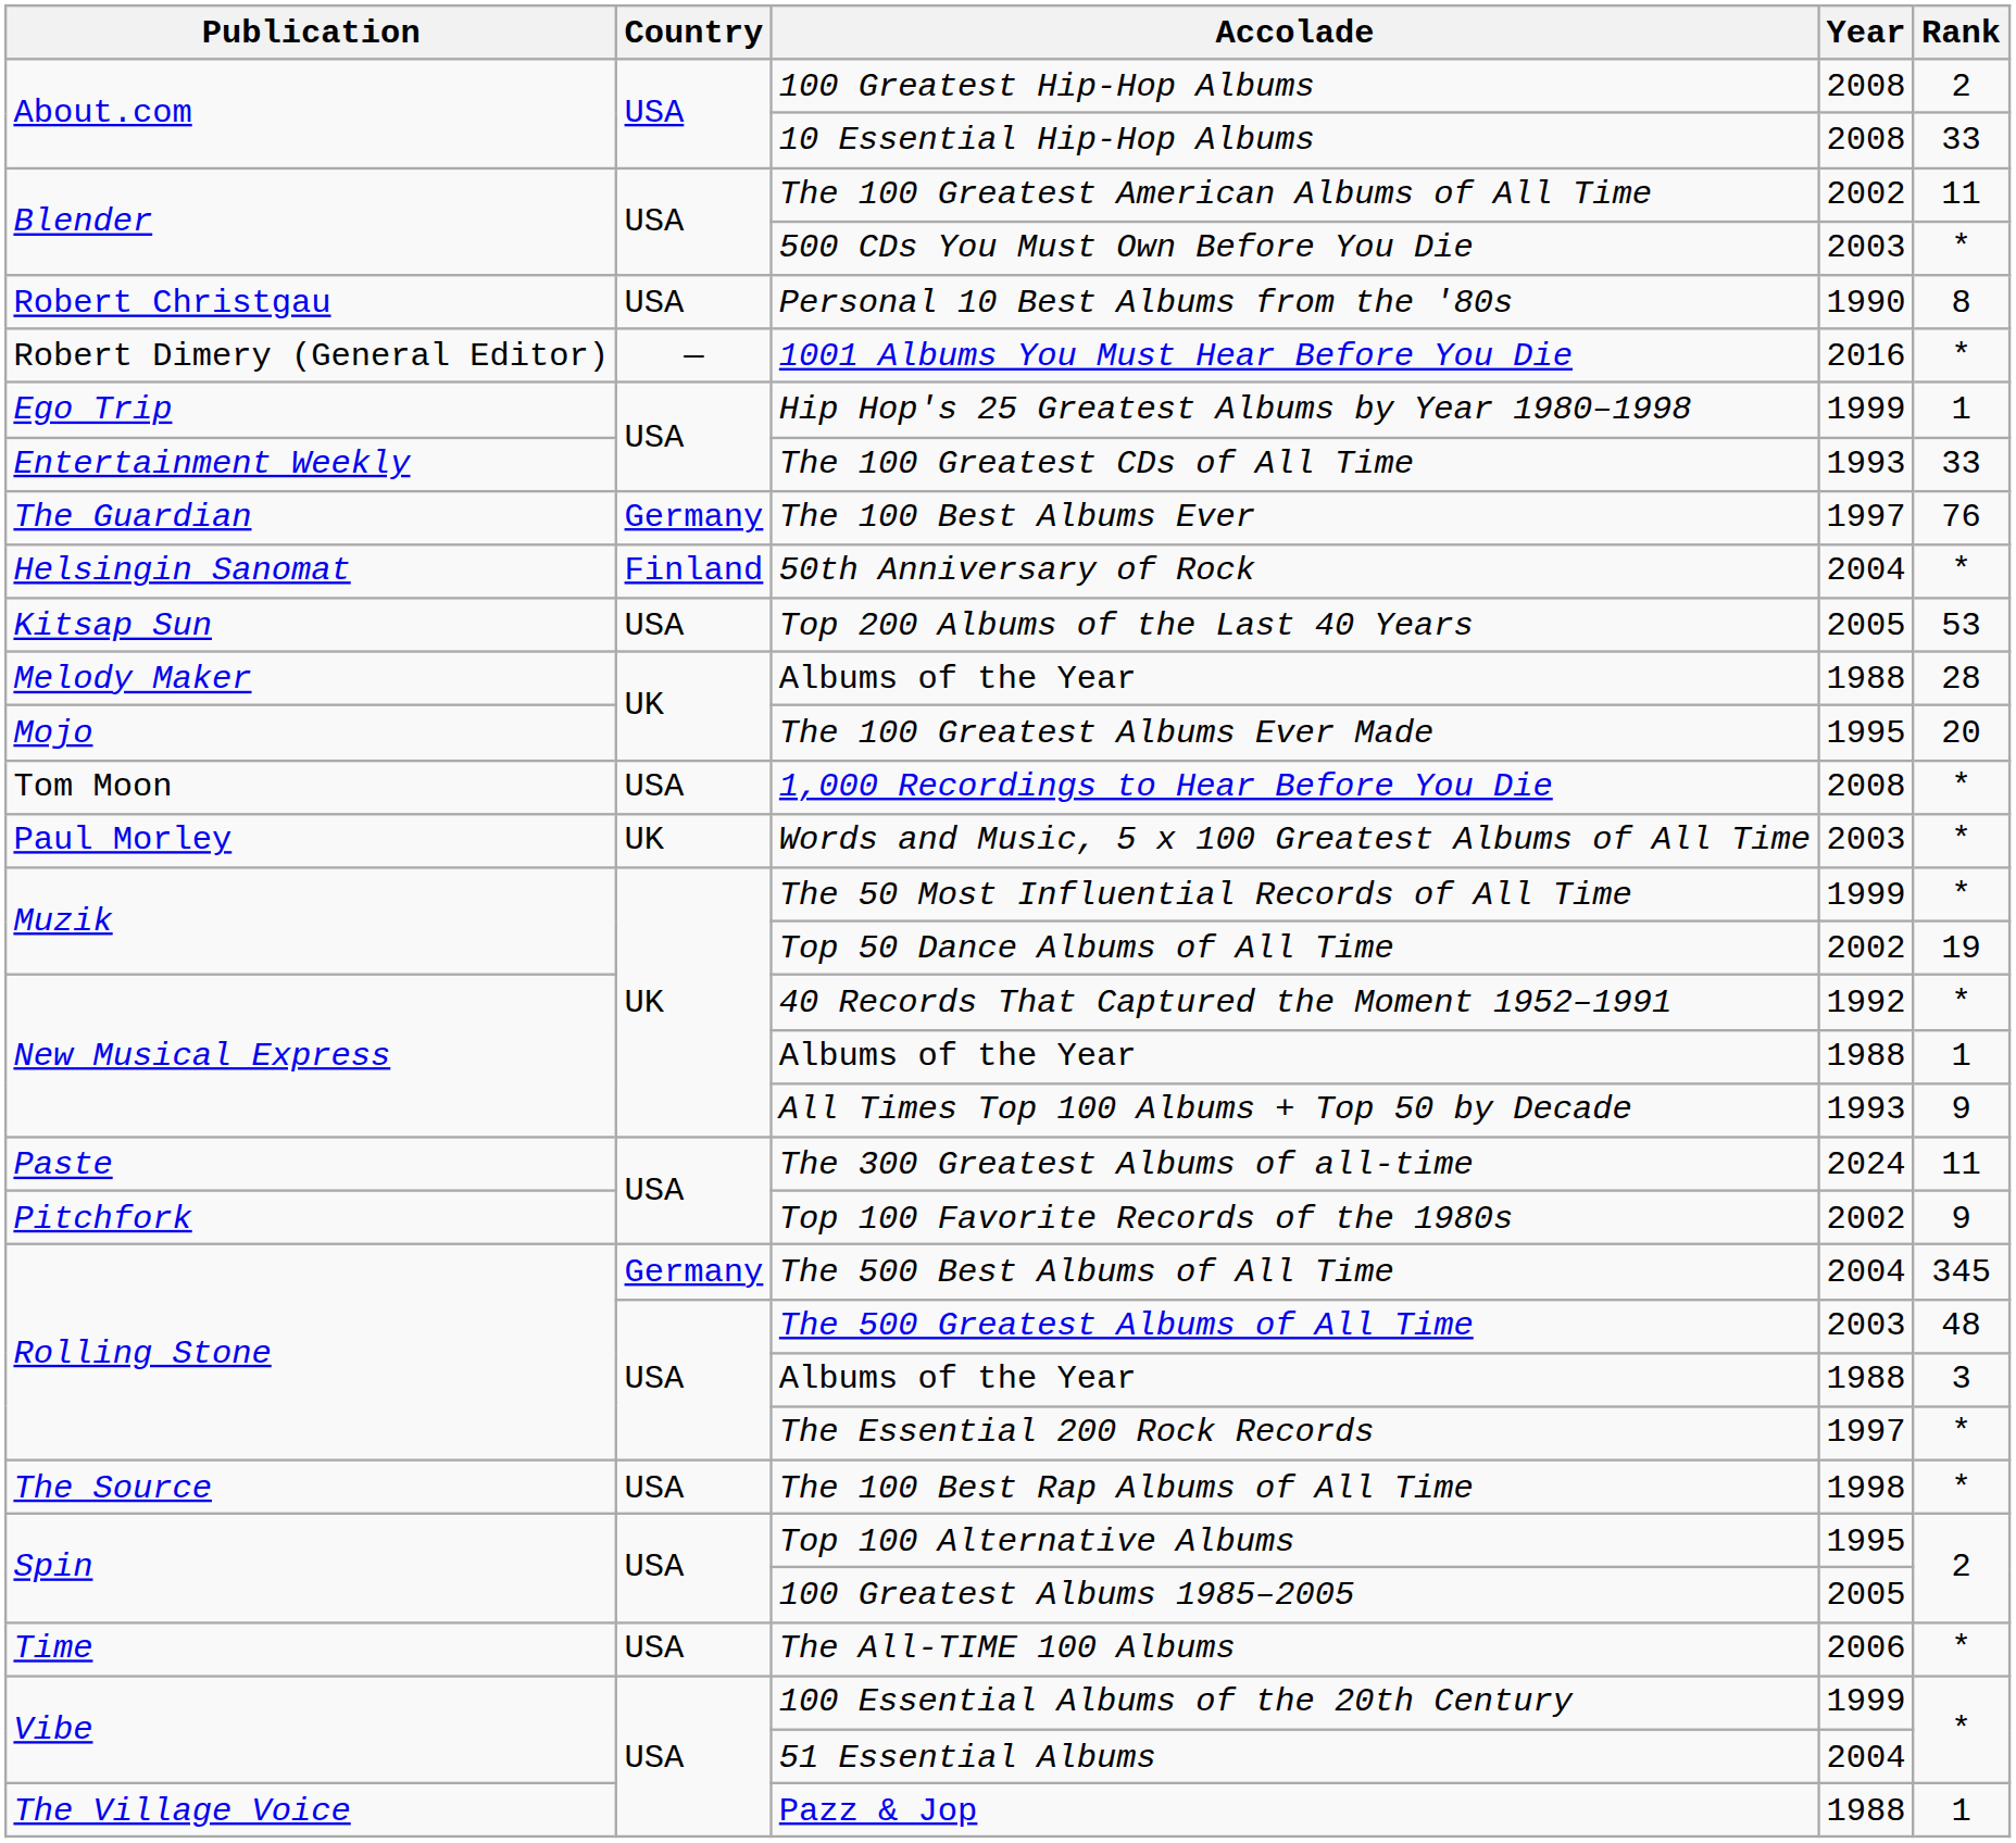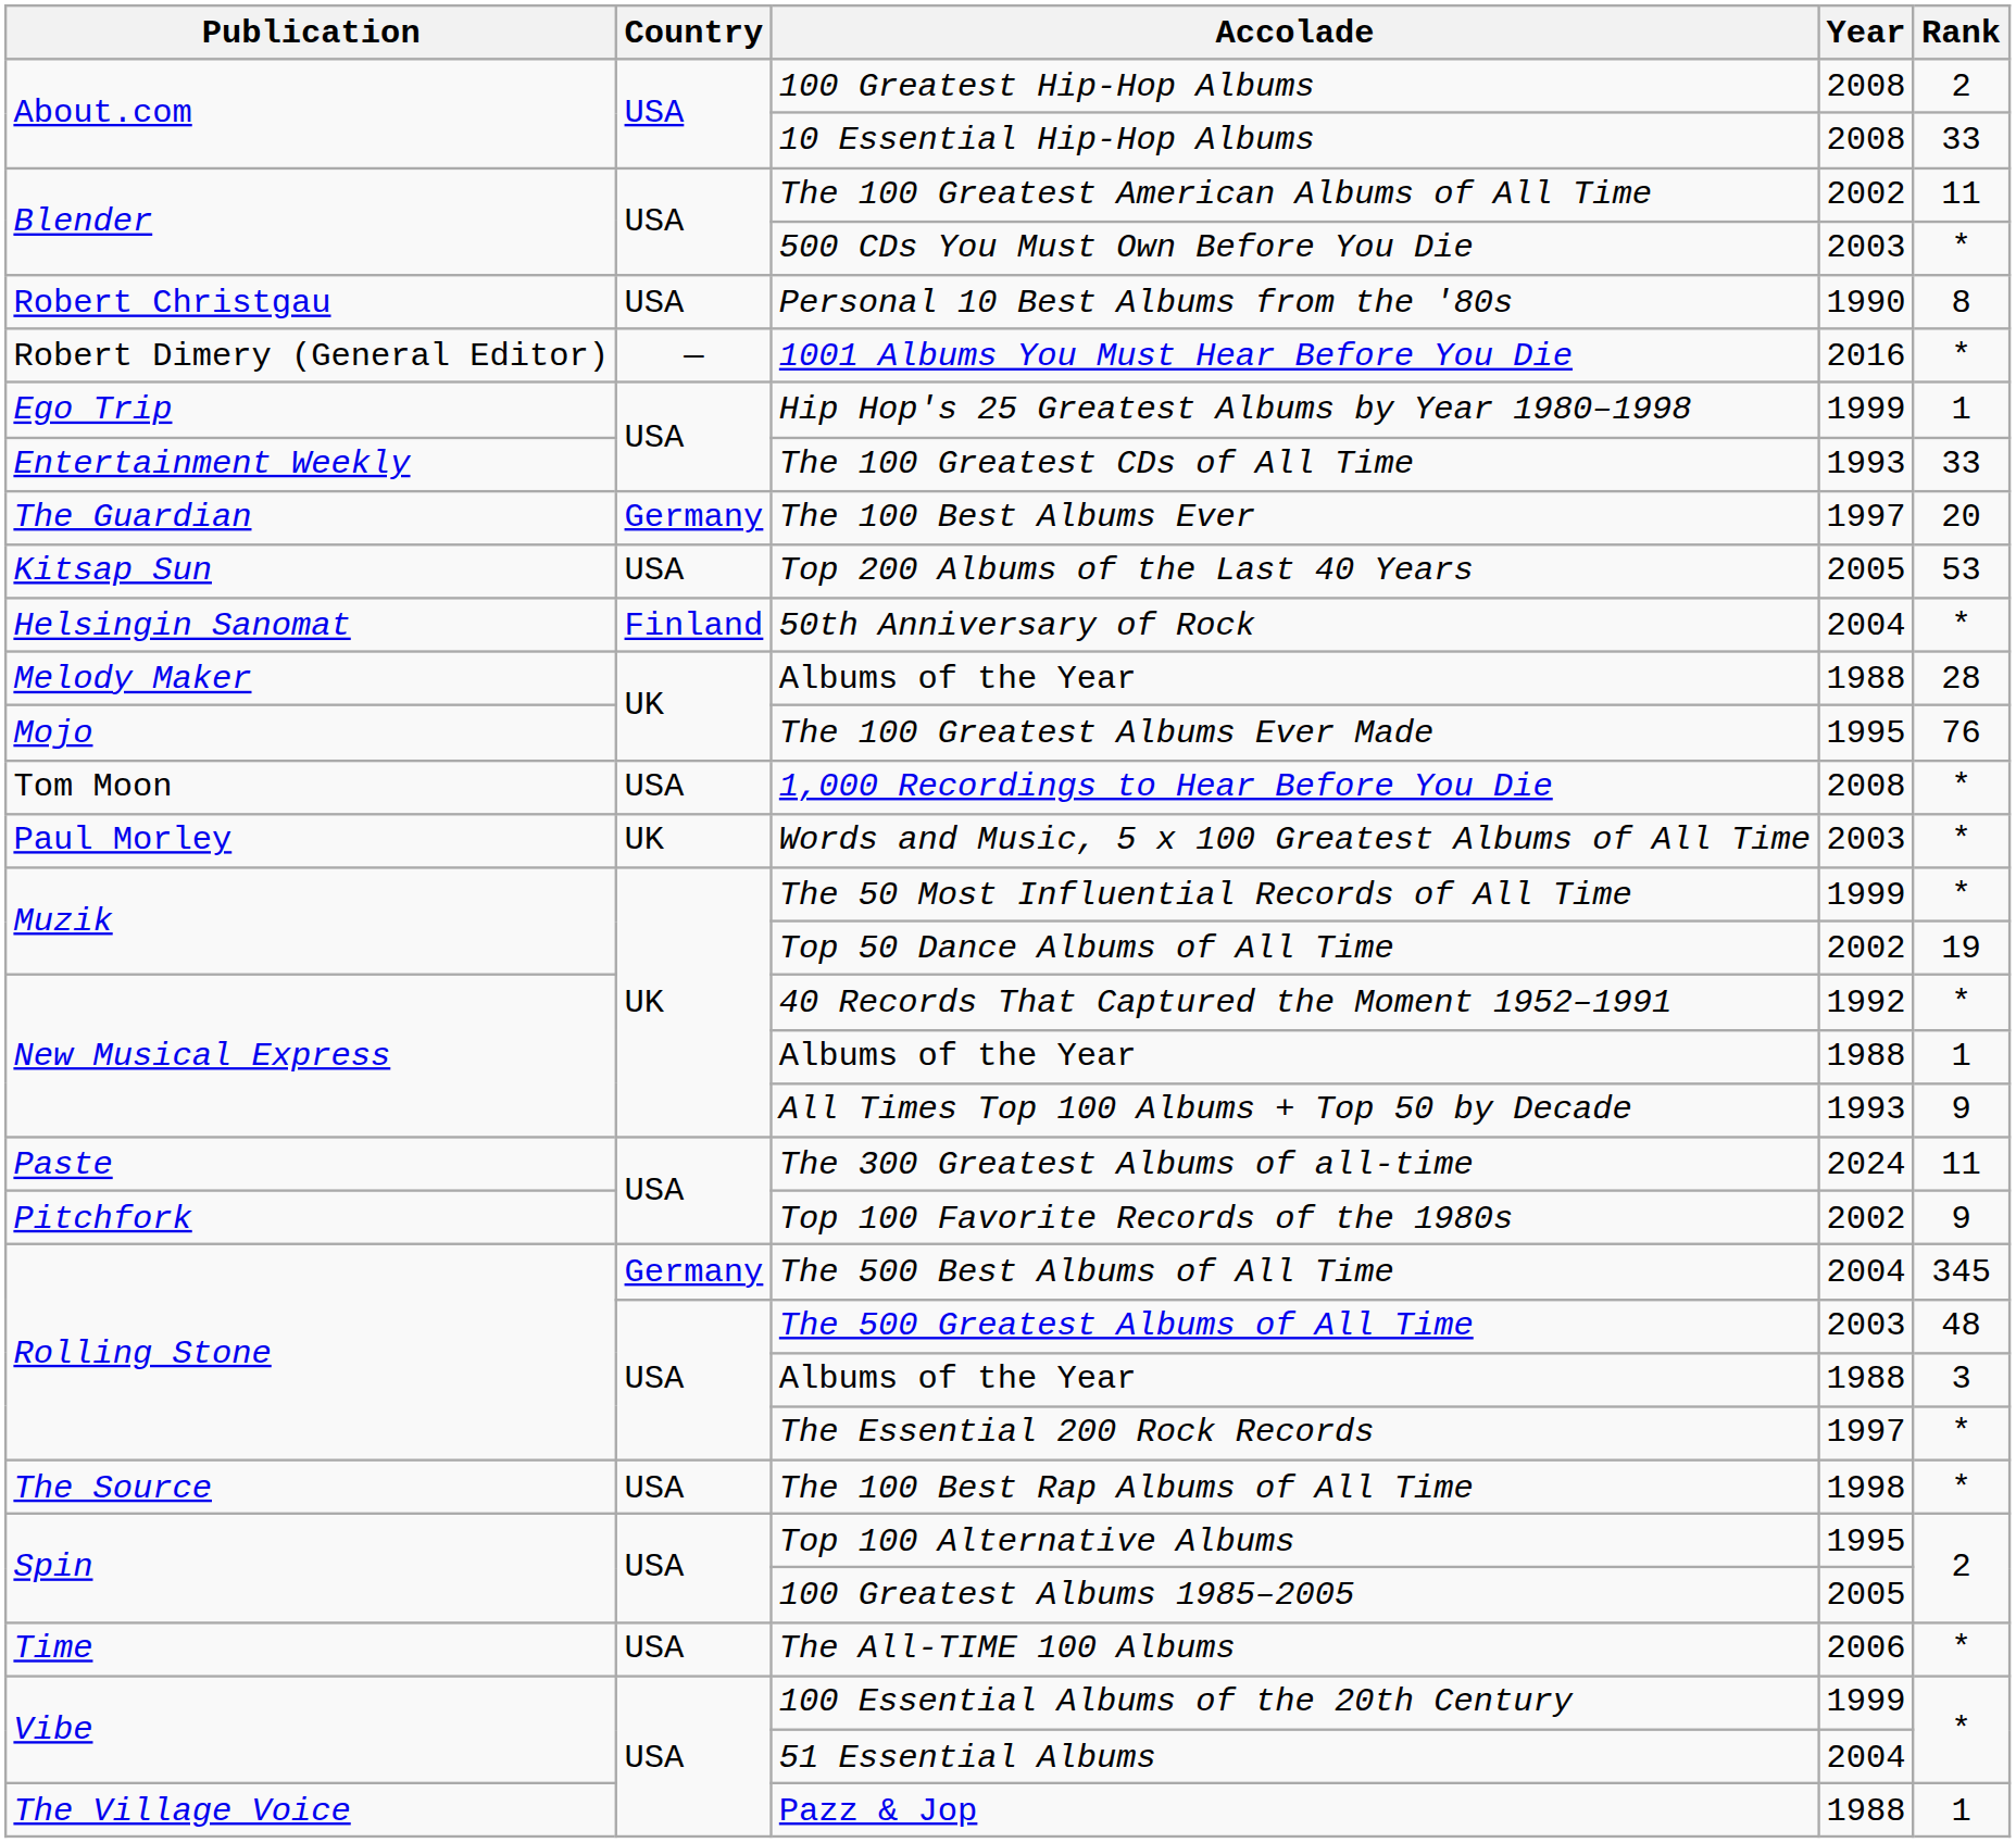 <table class="wikitable collapsible">
 <tr>
 <th>Publication</th>
 <th>Country</th>
 <th>Accolade</th>
 <th align="center">Year</th>
 <th align="center">Rank</th>
 </tr>
 <tr>
 <td rowspan=2><a href='#'>About.com</a></td>
 <td rowspan=2><a href='#'>USA</a></td>
 <td><em>100 Greatest Hip-Hop Albums</em></td>
 <td>2008</td>
 <td align="center">2</td>
 </tr>
 <tr>
 <td><em>10 Essential Hip-Hop Albums</em></td>
 <td>2008</td>
 <td align="center">33</td>
 </tr>
 <tr>
 <td rowspan=2><em><a href='#'>Blender</a></em></td>
 <td rowspan=2>USA</td>
 <td><em>The 100 Greatest American Albums of All Time</em></td>
 <td>2002</td>
 <td align="center">11</td>
 </tr>
 <tr>
 <td><em>500 CDs You Must Own Before You Die</em></td>
 <td>2003</td>
 <td align="center">*</td>
 </tr>
 <tr>
 <td><a href='#'>Robert Christgau</a></td>
 <td>USA</td>
 <td><em>Personal 10 Best Albums from the '80s</em></td>
 <td>1990</td>
 <td align="center">8</td>
 </tr>
 <tr>
 <td>Robert Dimery (General Editor)</td>
 <td align="center">—</td>
 <td><em><a href='#'>1001 Albums You Must Hear Before You Die</a></em></td>
 <td>2016</td>
 <td align="center">*</td>
 </tr>
 <tr>
 <td><em><a href='#'>Ego Trip</a></em></td>
 <td rowspan="2">USA</td>
 <td><em>Hip Hop's 25 Greatest Albums by Year 1980–1998</em></td>
 <td>1999</td>
 <td align="center">1</td>
 </tr>
 <tr>
 <td><em><a href='#'>Entertainment Weekly</a></em></td>
 <td><em>The 100 Greatest CDs of All Time</em></td>
 <td>1993</td>
 <td align="center">33</td>
 </tr>
 <tr>
 <td><em><a href='#'>The Guardian</a></em></td>
 <td><a href='#'>Germany</a></td>
 <td><em>The 100 Best Albums Ever</em></td>
 <td>1997</td>
-<td align="center">76</td>
+<td align="center">20</td>
+</tr>
+<tr>
+<td><em><a href='#'>Kitsap Sun</a></em></td>
+<td>USA</td>
+<td><em>Top 200 Albums of the Last 40 Years</em></td>
+<td>2005</td>
+<td align="center">53</td>
 </tr>
 <tr>
 <td><em><a href='#'>Helsingin Sanomat</a></em></td>
 <td><a href='#'>Finland</a></td>
 <td><em>50th Anniversary of Rock</em></td>
 <td>2004</td>
 <td align="center">*</td>
-</tr>
-<tr>
-<td><em><a href='#'>Kitsap Sun</a></em></td>
-<td>USA</td>
-<td><em>Top 200 Albums of the Last 40 Years</em></td>
-<td>2005</td>
-<td align="center">53</td>
 </tr>
 <tr>
 <td><em><a href='#'>Melody Maker</a></em></td>
 <td rowspan="2">UK</td>
 <td>Albums of the Year</td>
 <td>1988</td>
 <td align="center">28</td>
 </tr>
 <tr>
 <td><em><a href='#'>Mojo</a></em></td>
 <td><em>The 100 Greatest Albums Ever Made</em></td>
 <td>1995</td>
-<td align="center">20</td>
+<td align="center">76</td>
 </tr>
 <tr>
 <td>Tom Moon</td>
 <td rowspan=1>USA</td>
 <td><em><a href='#'>1,000 Recordings to Hear Before You Die</a></em></td>
 <td>2008</td>
 <td align="center">*</td>
 </tr>
 <tr>
 <td><a href='#'>Paul Morley</a></td>
 <td rowspan=1>UK</td>
 <td><em>Words and Music, 5 x 100 Greatest Albums of All Time</em></td>
 <td>2003</td>
 <td align="center">*</td>
 </tr>
 <tr>
 <td rowspan="2"><em><a href='#'>Muzik</a></em></td>
 <td rowspan="5">UK</td>
 <td><em>The 50 Most Influential Records of All Time</em></td>
 <td>1999</td>
 <td align="center">*</td>
 </tr>
 <tr>
 <td><em>Top 50 Dance Albums of All Time</em></td>
 <td>2002</td>
 <td align="center">19</td>
 </tr>
 <tr>
 <td rowspan="3"><em><a href='#'>New Musical Express</a></em></td>
 <td><em>40 Records That Captured the Moment 1952–1991</em></td>
 <td>1992</td>
 <td align="center">*</td>
 </tr>
 <tr>
 <td>Albums of the Year</td>
 <td>1988</td>
 <td align="center">1</td>
 </tr>
 <tr>
 <td><em>All Times Top 100 Albums + Top 50 by Decade</em></td>
 <td>1993</td>
 <td align="center">9</td>
 </tr>
 <tr>
 <td><em><a href='#'>Paste</a></em></td>
 <td rowspan="2">USA</td>
 <td><em>The 300 Greatest Albums of all-time</em></td>
 <td>2024</td>
 <td align="center">11</td>
 </tr>
 <tr>
 <td><em><a href='#'>Pitchfork</a></em></td>
 <td><em>Top 100 Favorite Records of the 1980s</em></td>
 <td>2002</td>
 <td align="center">9</td>
 </tr>
 <tr>
 <td rowspan="4"><em><a href='#'>Rolling Stone</a></em></td>
 <td><a href='#'>Germany</a></td>
 <td><em>The 500 Best Albums of All Time</em></td>
 <td>2004</td>
 <td align="center">345</td>
 </tr>
 <tr>
 <td rowspan="3">USA</td>
 <td><em><a href='#'>The 500 Greatest Albums of All Time</a></em></td>
 <td>2003</td>
 <td align="center">48</td>
 </tr>
 <tr>
 <td>Albums of the Year</td>
 <td>1988</td>
 <td align="center">3</td>
 </tr>
 <tr>
 <td><em>The Essential 200 Rock Records</em></td>
 <td>1997</td>
 <td align="center">*</td>
 </tr>
 <tr>
 <td><em><a href='#'>The Source</a></em></td>
 <td>USA</td>
 <td><em>The 100 Best Rap Albums of All Time</em></td>
 <td>1998</td>
 <td align="center">*</td>
 </tr>
 <tr>
 <td rowspan=2><em><a href='#'>Spin</a></em></td>
 <td rowspan=2>USA</td>
 <td><em>Top 100 Alternative Albums</em></td>
 <td>1995</td>
 <td align="center" rowspan=2>2</td>
 </tr>
 <tr>
 <td><em>100 Greatest Albums 1985–2005</em></td>
 <td>2005</td>
 </tr>
 <tr>
 <td><em><a href='#'>Time</a></em></td>
 <td>USA</td>
 <td><em>The All-TIME 100 Albums</em></td>
 <td>2006</td>
 <td align="center">*</td>
 </tr>
 <tr>
 <td rowspan="2"><em><a href='#'>Vibe</a></em></td>
 <td rowspan="3">USA</td>
 <td><em>100 Essential Albums of the 20th Century</em></td>
 <td>1999</td>
 <td rowspan="2" align="center">*</td>
 </tr>
 <tr>
 <td><em>51 Essential Albums</em></td>
 <td>2004</td>
 </tr>
 <tr>
 <td><em><a href='#'>The Village Voice</a></em></td>
 <td><a href='#'>Pazz & Jop</a></td>
 <td>1988</td>
 <td align="center">1</td>
 </tr>
 </table>
